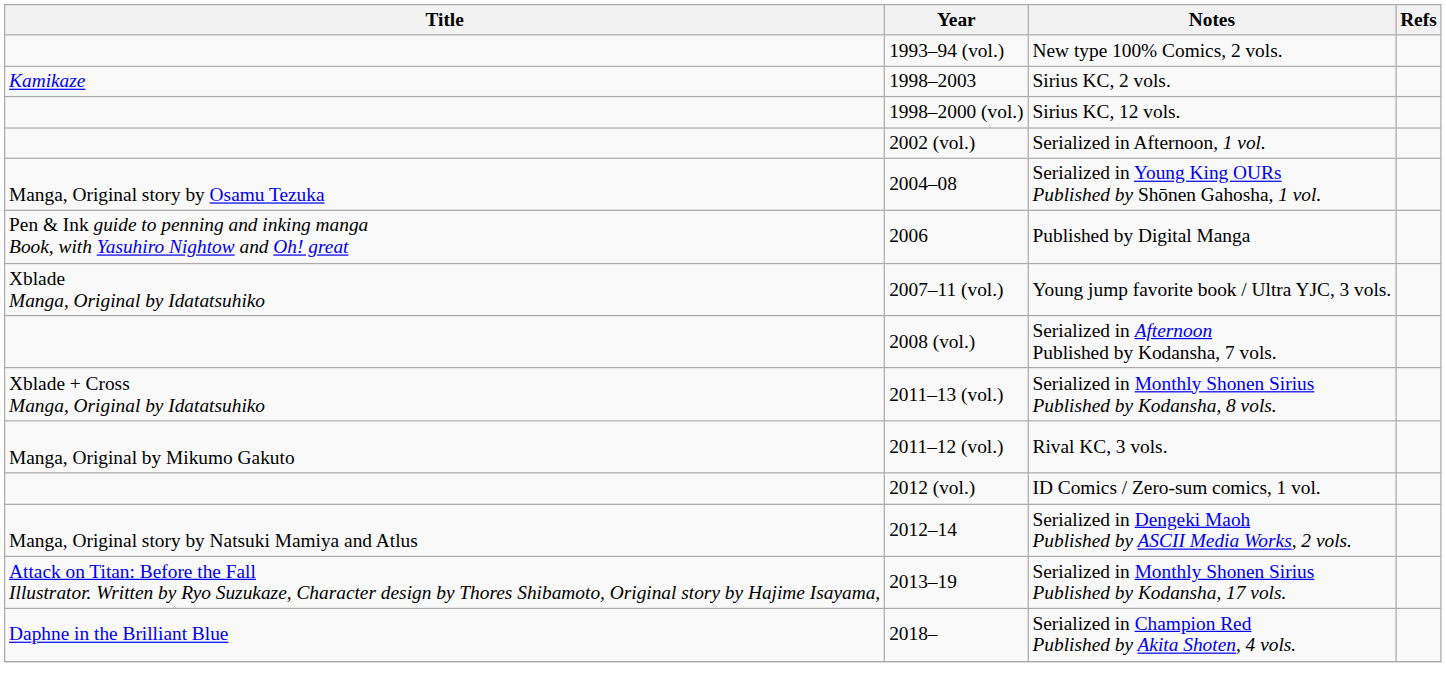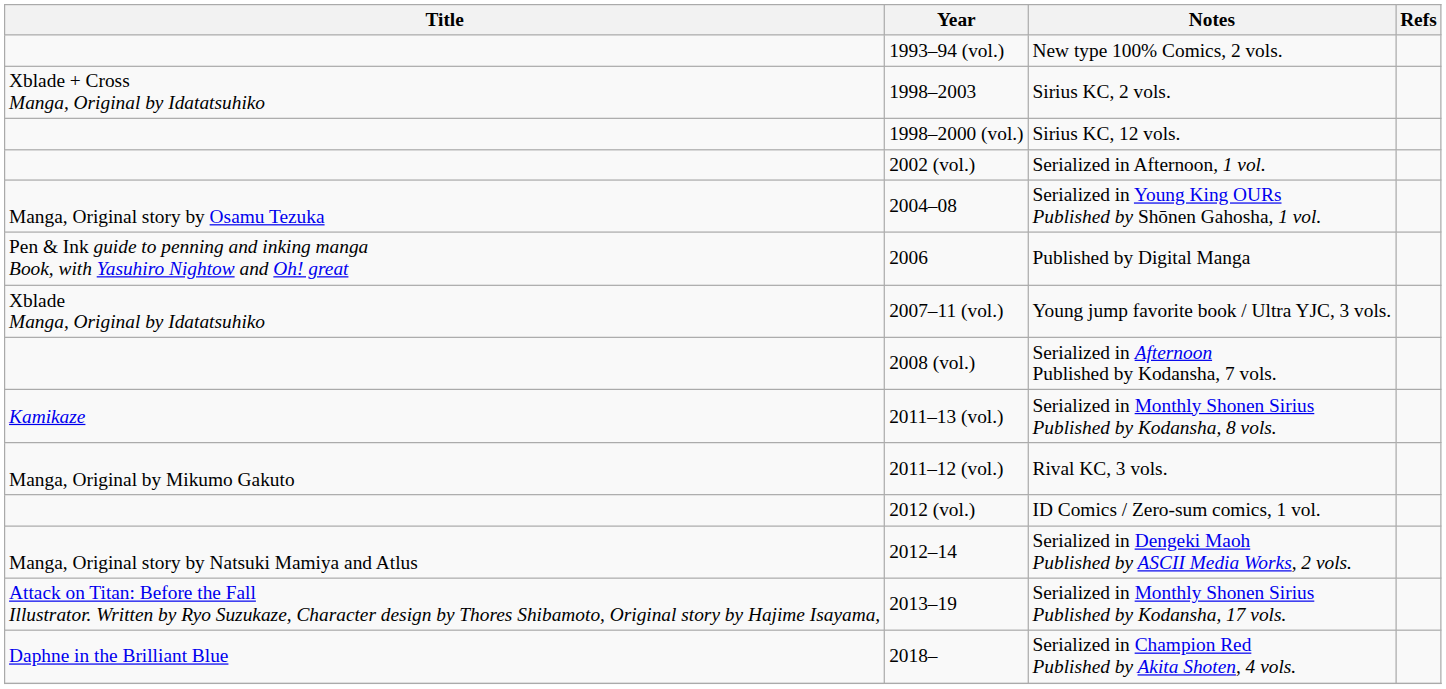 <table class="wikitable sortable">
 <tr>
 <th>Title</th>
 <th>Year</th>
 <th>Notes</th>
 <th>Refs</th>
 </tr>
 <tr>
 <td><em></em></td>
 <td>1993–94 (vol.)</td>
 <td>New type 100% Comics, 2 vols.</td>
 <td></td>
 </tr>
 <tr>
-<td><em><a href='#'>Kamikaze</a></em></td>
+<td></em>Xblade + Cross<em><br>Manga, Original by Idatatsuhiko</td>
 <td>1998–2003</td>
 <td>Sirius KC, 2 vols.</td>
 <td></td>
 </tr>
 <tr>
 <td><em></td>
 <td>1998–2000 (vol.)</td>
 <td>Sirius KC, 12 vols.</td>
 <td></td>
 </tr>
 <tr>
 <td></td>
 <td>2002 (vol.)</td>
 <td>Serialized in </em>Afternoon<em>, 1 vol.</td>
 <td></td>
 </tr>
 <tr>
 <td><br>Manga, Original story by <a href='#'>Osamu Tezuka</a></td>
 <td>2004–08</td>
 <td>Serialized in </em><a href='#'>Young King OURs</a><em><br>Published by </em>Shōnen Gahosha<em>, 1 vol.</td>
 <td></td>
 </tr>
 <tr>
 <td></em>Pen & Ink<em> guide to penning and inking manga<br>Book, with <a href='#'>Yasuhiro Nightow</a> and <a href='#'>Oh! great</a></td>
 <td>2006</td>
 <td>Published by Digital Manga</td>
 <td></td>
 </tr>
 <tr>
 <td></em>Xblade<em><br>Manga, Original by Idatatsuhiko</td>
 <td>2007–11 (vol.)</td>
 <td>Young jump favorite book / Ultra YJC, 3 vols.</td>
 <td></td>
 </tr>
 <tr>
 <td></td>
 <td>2008 (vol.)</td>
 <td>Serialized in <em><a href='#'>Afternoon</a></em><br>Published by Kodansha, 7 vols.</td>
 <td></td>
 </tr>
 <tr>
-<td></em>Xblade + Cross<em><br>Manga, Original by Idatatsuhiko</td>
+<td><em><a href='#'>Kamikaze</a></em></td>
 <td>2011–13 (vol.)</td>
 <td>Serialized in </em><a href='#'>Monthly Shonen Sirius</a><em><br>Published by Kodansha, 8 vols.</td>
 <td></td>
 </tr>
 <tr>
 <td><br>Manga, Original by Mikumo Gakuto</td>
 <td>2011–12 (vol.)</td>
 <td>Rival KC, 3 vols.</td>
 <td></td>
 </tr>
 <tr>
 <td></td>
 <td>2012 (vol.)</td>
 <td>ID Comics / Zero-sum comics, 1 vol.</td>
 <td></td>
 </tr>
 <tr>
 <td><br>Manga, Original story by Natsuki Mamiya and Atlus</td>
 <td>2012–14</td>
 <td>Serialized in </em><a href='#'>Dengeki Maoh</a><em><br>Published by <a href='#'>ASCII Media Works</a>, 2 vols.</td>
 <td></td>
 </tr>
 <tr>
 <td></em><a href='#'>Attack on Titan: Before the Fall</a><em><br>Illustrator. Written by Ryo Suzukaze, Character design by Thores Shibamoto, Original story by Hajime Isayama,</td>
 <td>2013–19</td>
 <td>Serialized in </em><a href='#'>Monthly Shonen Sirius</a><em><br>Published by Kodansha, 17 vols.</td>
 <td></td>
 </tr>
 <tr>
 <td></em><a href='#'>Daphne in the Brilliant Blue</a><em></td>
 <td>2018–</td>
 <td>Serialized in </em><a href='#'>Champion Red</a><em><br>Published by <a href='#'>Akita Shoten</a>, 4 vols.</td>
 <td></td>
 </tr>
 <tr>
 </tr>
 </table>
